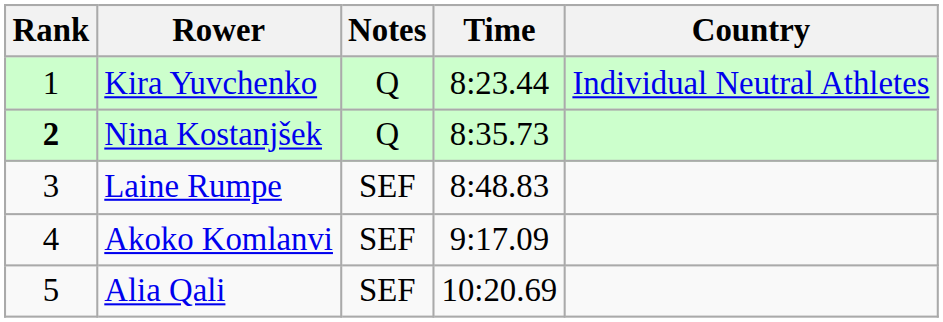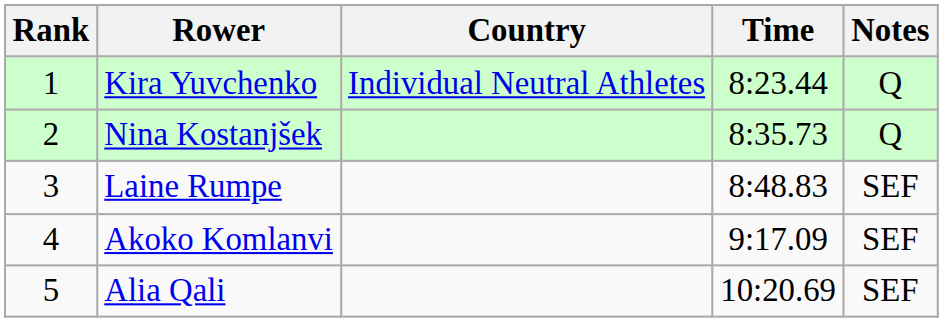 <table class="wikitable" style="text-align:center">
 <tr>
 <th>Rank</th>
 <th>Rower</th>
+<th>Country</th>
+<th>Time</th>
 <th>Notes</th>
-<th>Time</th>
-<th>Country</th>
 </tr>
 <tr bgcolor=ccffcc>
 <td>1</td>
 <td align="left"><a href='#'>Kira Yuvchenko</a></td>
+<td align="left"><a href='#'>Individual Neutral Athletes</a></td>
+<td>8:23.44</td>
 <td>Q</td>
-<td>8:23.44</td>
-<td align="left"><a href='#'>Individual Neutral Athletes</a></td>
 </tr>
 <tr bgcolor=ccffcc>
-<td><strong>2</strong></td>
+<td>2</td>
 <td align="left"><a href='#'>Nina Kostanjšek</a></td>
+<td align="left"></td>
+<td>8:35.73</td>
 <td>Q</td>
-<td>8:35.73</td>
-<td align="left"></td>
 </tr>
 <tr>
 <td>3</td>
 <td align="left"><a href='#'>Laine Rumpe</a></td>
+<td align="left"></td>
+<td>8:48.83</td>
 <td>SEF</td>
-<td>8:48.83</td>
-<td align="left"></td>
 </tr>
 <tr>
 <td>4</td>
 <td align="left"><a href='#'>Akoko Komlanvi</a></td>
+<td align="left"></td>
+<td>9:17.09</td>
 <td>SEF</td>
-<td>9:17.09</td>
-<td align="left"></td>
 </tr>
 <tr>
 <td>5</td>
 <td align="left"><a href='#'>Alia Qali</a></td>
+<td align="left"></td>
+<td>10:20.69</td>
 <td>SEF</td>
-<td>10:20.69</td>
-<td align="left"></td>
 </tr>
 </table>
